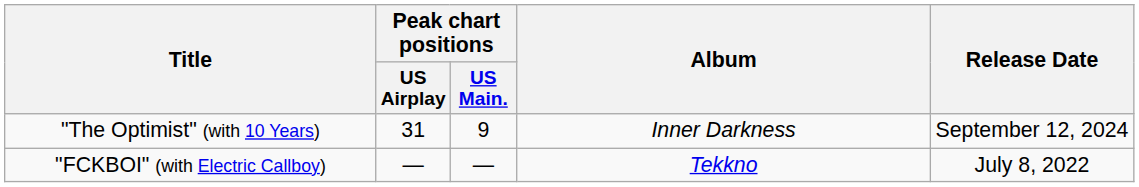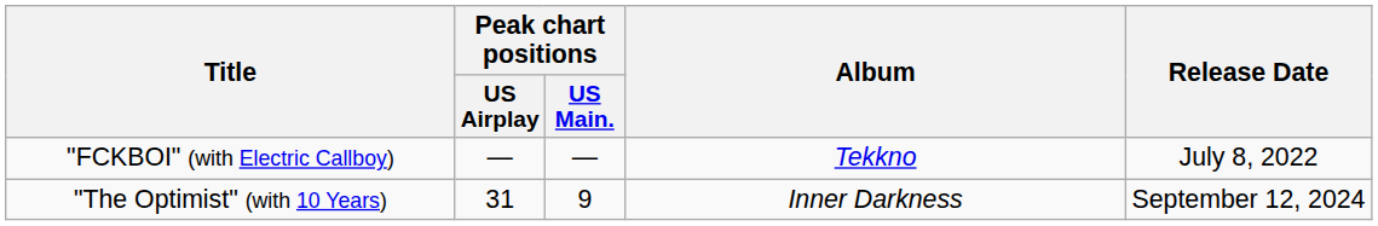 <table class="wikitable plainrowheaders" style="text-align:center;">
 <tr>
 <th scope="col" rowspan="2" style="width:17em;">Title</th>
 <th scope="col" colspan="2">Peak chart positions</th>
 <th scope="col" rowspan="2" style="width:19em;">Album</th>
 <th scope="col" rowspan="2">Release Date</th>
 </tr>
 <tr>
 <th scope="col" style="width:3em;font-size:90%;">US<br>Airplay</th>
 <th scope="col" style="width:3em;font-size:90%;"><a href='#'>US<br>Main.</a><br></th>
 </tr>
 <tr>
+<td>"FCKBOI" <small>(with <a href='#'>Electric Callboy</a>)</small></td>
+<td>—</td>
+<td>—</td>
+<td><em> <a href='#'>Tekkno</a> </em></td>
+<td>July 8, 2022</td>
+</tr>
+<tr>
 <td>"The Optimist" <small>(with <a href='#'>10 Years</a>)</small></td>
 <td>31</td>
 <td>9</td>
 <td><em>Inner Darkness</em></td>
 <td>September 12, 2024</td>
 </tr>
-<tr>
-<td>"FCKBOI" <small>(with <a href='#'>Electric Callboy</a>)</small></td>
-<td>—</td>
-<td>—</td>
-<td><em> <a href='#'>Tekkno</a> </em></td>
-<td>July 8, 2022</td>
-</tr>
 </table>
